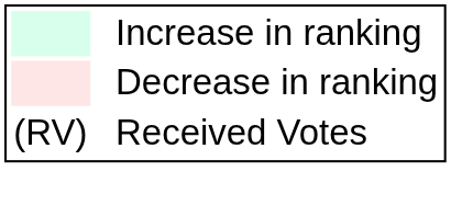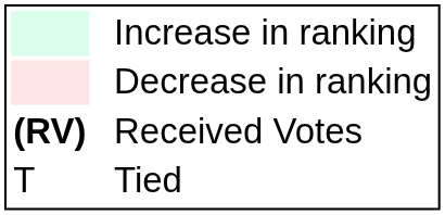 <table style="border:1px solid black;">
 <tr>
 <td style="background:#D8FFEB; width:20px;"></td>
 <td> </td>
 <td>Increase in ranking</td>
 </tr>
 <tr>
 <td style="background:#FFE6E6; width:20px;"></td>
 <td> </td>
 <td>Decrease in ranking</td>
 </tr>
 <tr>
-<td>(RV)</td>
+<td><strong>(RV)</strong></td>
 <td> </td>
 <td>Received Votes</td>
 </tr>
+<tr>
+<td>T</td>
+<td> </td>
+<td>Tied</td>
+</tr>
 </table>
